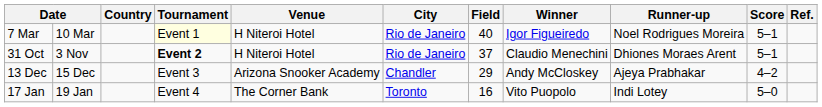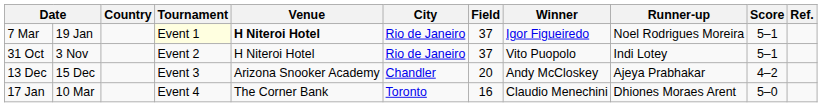 <table class="wikitable" style="font-size: 85%">
 <tr>
 <th colspan="2" style="width:100px; text-align:center;">Date</th>
 <th>Country</th>
 <th>Tournament</th>
 <th>Venue</th>
 <th>City</th>
 <th>Field</th>
 <th>Winner</th>
 <th>Runner-up</th>
 <th>Score</th>
 <th>Ref.</th>
 </tr>
 <tr>
 <td>7 Mar</td>
-<td>10 Mar</td>
+<td>19 Jan</td>
 <td></td>
 <td style="background: lightyellow;">Event 1</td>
-<td>H Niteroi Hotel</td>
+<td><strong>H Niteroi Hotel</strong></td>
 <td><a href='#'>Rio de Janeiro</a></td>
-<td align=center>40</td>
+<td align=center>37</td>
 <td> <a href='#'>Igor Figueiredo</a></td>
 <td> Noel Rodrigues Moreira</td>
 <td align=center>5–1</td>
 <td align=center></td>
 </tr>
 <tr>
 <td>31 Oct</td>
 <td>3 Nov</td>
 <td></td>
-<td><strong>Event 2</strong></td>
+<td>Event 2</td>
 <td>H Niteroi Hotel</td>
 <td><a href='#'>Rio de Janeiro</a></td>
 <td align=center>37</td>
-<td> Claudio Menechini</td>
-<td> Dhiones Moraes Arent</td>
+<td> Vito Puopolo</td>
+<td> Indi Lotey</td>
 <td align=center>5–1</td>
 <td align=center></td>
 </tr>
 <tr>
 <td>13 Dec</td>
 <td>15 Dec</td>
 <td></td>
 <td>Event 3</td>
 <td>Arizona Snooker Academy</td>
 <td><a href='#'>Chandler</a></td>
-<td align=center>29</td>
+<td align=center>20</td>
 <td> Andy McCloskey</td>
 <td> Ajeya Prabhakar</td>
 <td align=center>4–2</td>
 <td align=center></td>
 </tr>
 <tr>
 <td>17 Jan</td>
-<td>19 Jan</td>
+<td>10 Mar</td>
 <td></td>
 <td>Event 4</td>
 <td>The Corner Bank</td>
 <td><a href='#'>Toronto</a></td>
 <td align=center>16</td>
-<td> Vito Puopolo</td>
-<td> Indi Lotey</td>
+<td> Claudio Menechini</td>
+<td> Dhiones Moraes Arent</td>
 <td align=center>5–0</td>
 <td align=center></td>
 </tr>
 </table>
